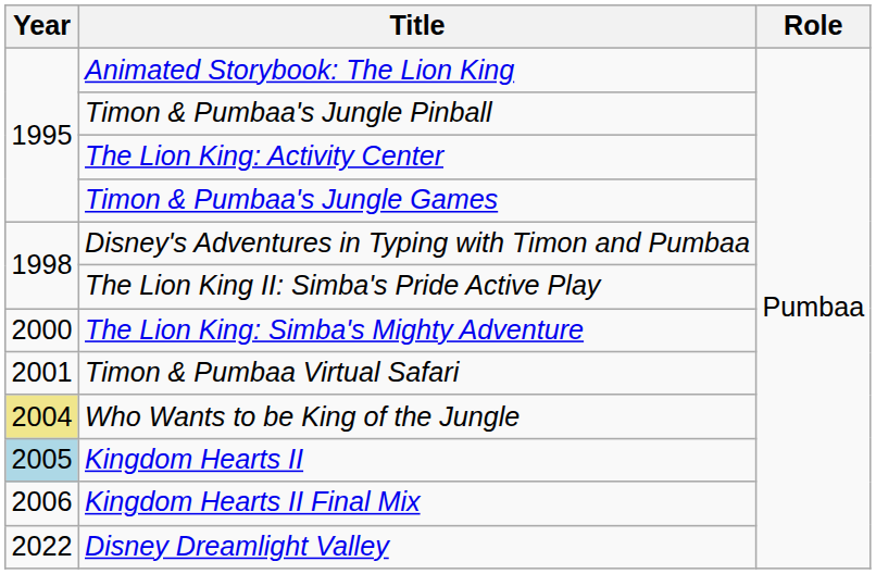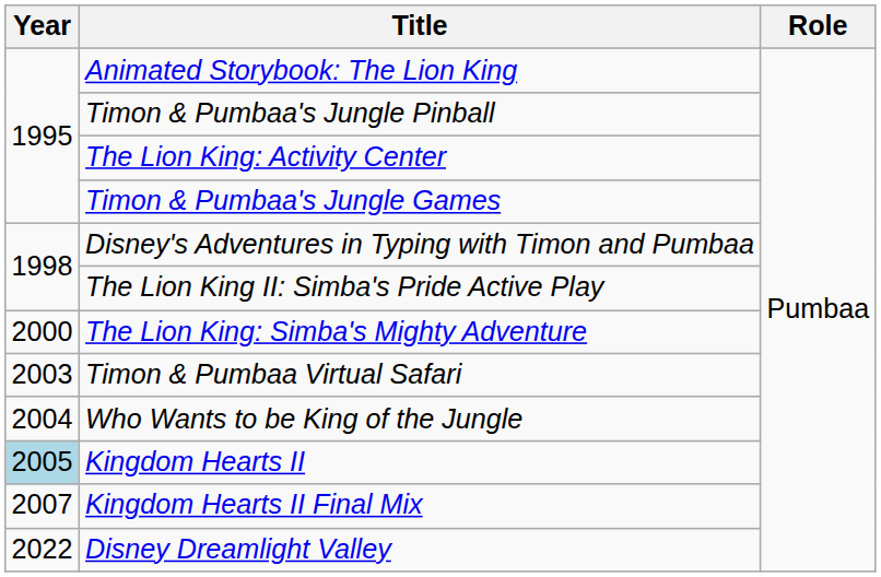 <table class="wikitable">
 <tr>
 <th>Year</th>
 <th>Title</th>
 <th>Role</th>
 </tr>
 <tr>
 <td rowspan="4">1995</td>
 <td><em><a href='#'>Animated Storybook: The Lion King</a></em></td>
 <td rowspan="12">Pumbaa</td>
 </tr>
 <tr>
 <td><em>Timon & Pumbaa's Jungle Pinball</em></td>
 </tr>
 <tr>
 <td><em><a href='#'>The Lion King: Activity Center</a></em></td>
 </tr>
 <tr>
 <td><em><a href='#'>Timon & Pumbaa's Jungle Games</a></em></td>
 </tr>
 <tr>
 <td rowspan="2">1998</td>
 <td><em>Disney's Adventures in Typing with Timon and Pumbaa</em></td>
 </tr>
 <tr>
 <td><em>The Lion King II: Simba's Pride Active Play</em></td>
 </tr>
 <tr>
 <td>2000</td>
 <td><em><a href='#'>The Lion King: Simba's Mighty Adventure</a></em></td>
 </tr>
 <tr>
-<td>2001</td>
+<td>2003</td>
 <td><em>Timon & Pumbaa Virtual Safari</em></td>
 </tr>
 <tr>
-<td style="background: khaki;">2004</td>
+<td>2004</td>
 <td><em>Who Wants to be King of the Jungle</em></td>
 </tr>
 <tr>
 <td style="background: lightblue;">2005</td>
 <td><em><a href='#'>Kingdom Hearts II</a></em></td>
 </tr>
 <tr>
-<td>2006</td>
+<td>2007</td>
 <td><em><a href='#'>Kingdom Hearts II Final Mix</a></em></td>
 </tr>
 <tr>
 <td>2022</td>
 <td><em><a href='#'>Disney Dreamlight Valley</a></em></td>
 </tr>
 </table>
